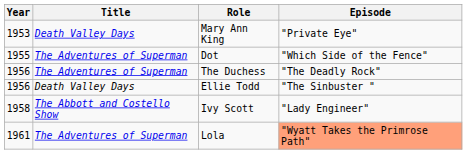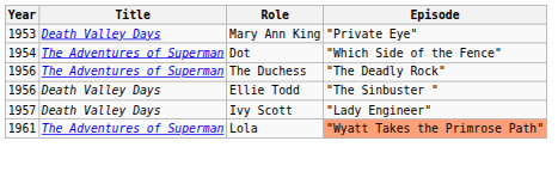 <table class="wikitable plainrowheaders sortable">
 <tr>
 <th scope="col">Year</th>
 <th scope="col">Title</th>
 <th scope="col">Role</th>
 <th scope="col" class="unsortable">Episode</th>
 </tr>
 <tr>
 <td>1953</td>
 <td><em><a href='#'>Death Valley Days</a></em></td>
 <td>Mary Ann King</td>
 <td>"Private Eye"</td>
 </tr>
 <tr>
-<td>1955</td>
+<td>1954</td>
 <td><em><a href='#'>The Adventures of Superman</a></em></td>
 <td>Dot</td>
 <td>"Which Side of the Fence"</td>
 </tr>
 <tr>
 <td>1956</td>
 <td><em><a href='#'>The Adventures of Superman</a></em></td>
 <td>The Duchess</td>
 <td>"The Deadly Rock"</td>
 </tr>
 <tr>
 <td>1956</td>
 <td><em>Death Valley Days</em></td>
 <td>Ellie Todd</td>
 <td>"The Sinbuster "</td>
 </tr>
 <tr>
-<td>1958</td>
-<td><em><a href='#'>The Abbott and Costello Show</a></em></td>
+<td>1957</td>
+<td><em>Death Valley Days</em></td>
 <td>Ivy Scott</td>
 <td>"Lady Engineer"</td>
 </tr>
 <tr>
 <td>1961</td>
 <td><em><a href='#'>The Adventures of Superman</a></em></td>
 <td>Lola</td>
 <td style="background: lightsalmon;">"Wyatt Takes the Primrose Path"</td>
 </tr>
 </table>
